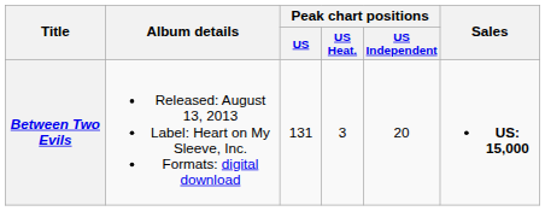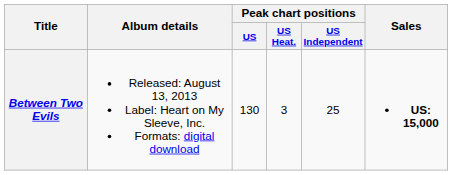 <table class="wikitable plainrowheaders" style="text-align:center;">
 <tr>
 <th scope="col" rowspan="2">Title</th>
 <th scope="col" rowspan="2">Album details</th>
 <th scope="col" colspan="3">Peak chart positions</th>
 <th scope="col" rowspan="2">Sales</th>
 </tr>
 <tr>
 <th scope="col" style="width:3em;font-size:85%;"><a href='#'>US</a><br></th>
 <th scope="col" style="width:3em;font-size:85%;"><a href='#'>US<br>Heat.</a><br></th>
 <th scope="col" style="width:3em;font-size:85%;"><a href='#'>US<br>Independent</a><br></th>
 </tr>
 <tr>
 <th scope="row"><em><a href='#'>Between Two Evils</a></em></th>
 <td><br><ul><li>Released: August 13, 2013</li><li>Label: Heart on My Sleeve, Inc.</li><li>Formats: <a href='#'>digital download</a></li></ul></td>
-<td>131</td>
+<td>130</td>
 <td>3</td>
-<td>20</td>
+<td>25</td>
 <td><strong><br><ul><li>US: 15,000</li></ul></strong></td>
 </tr>
 </table>
